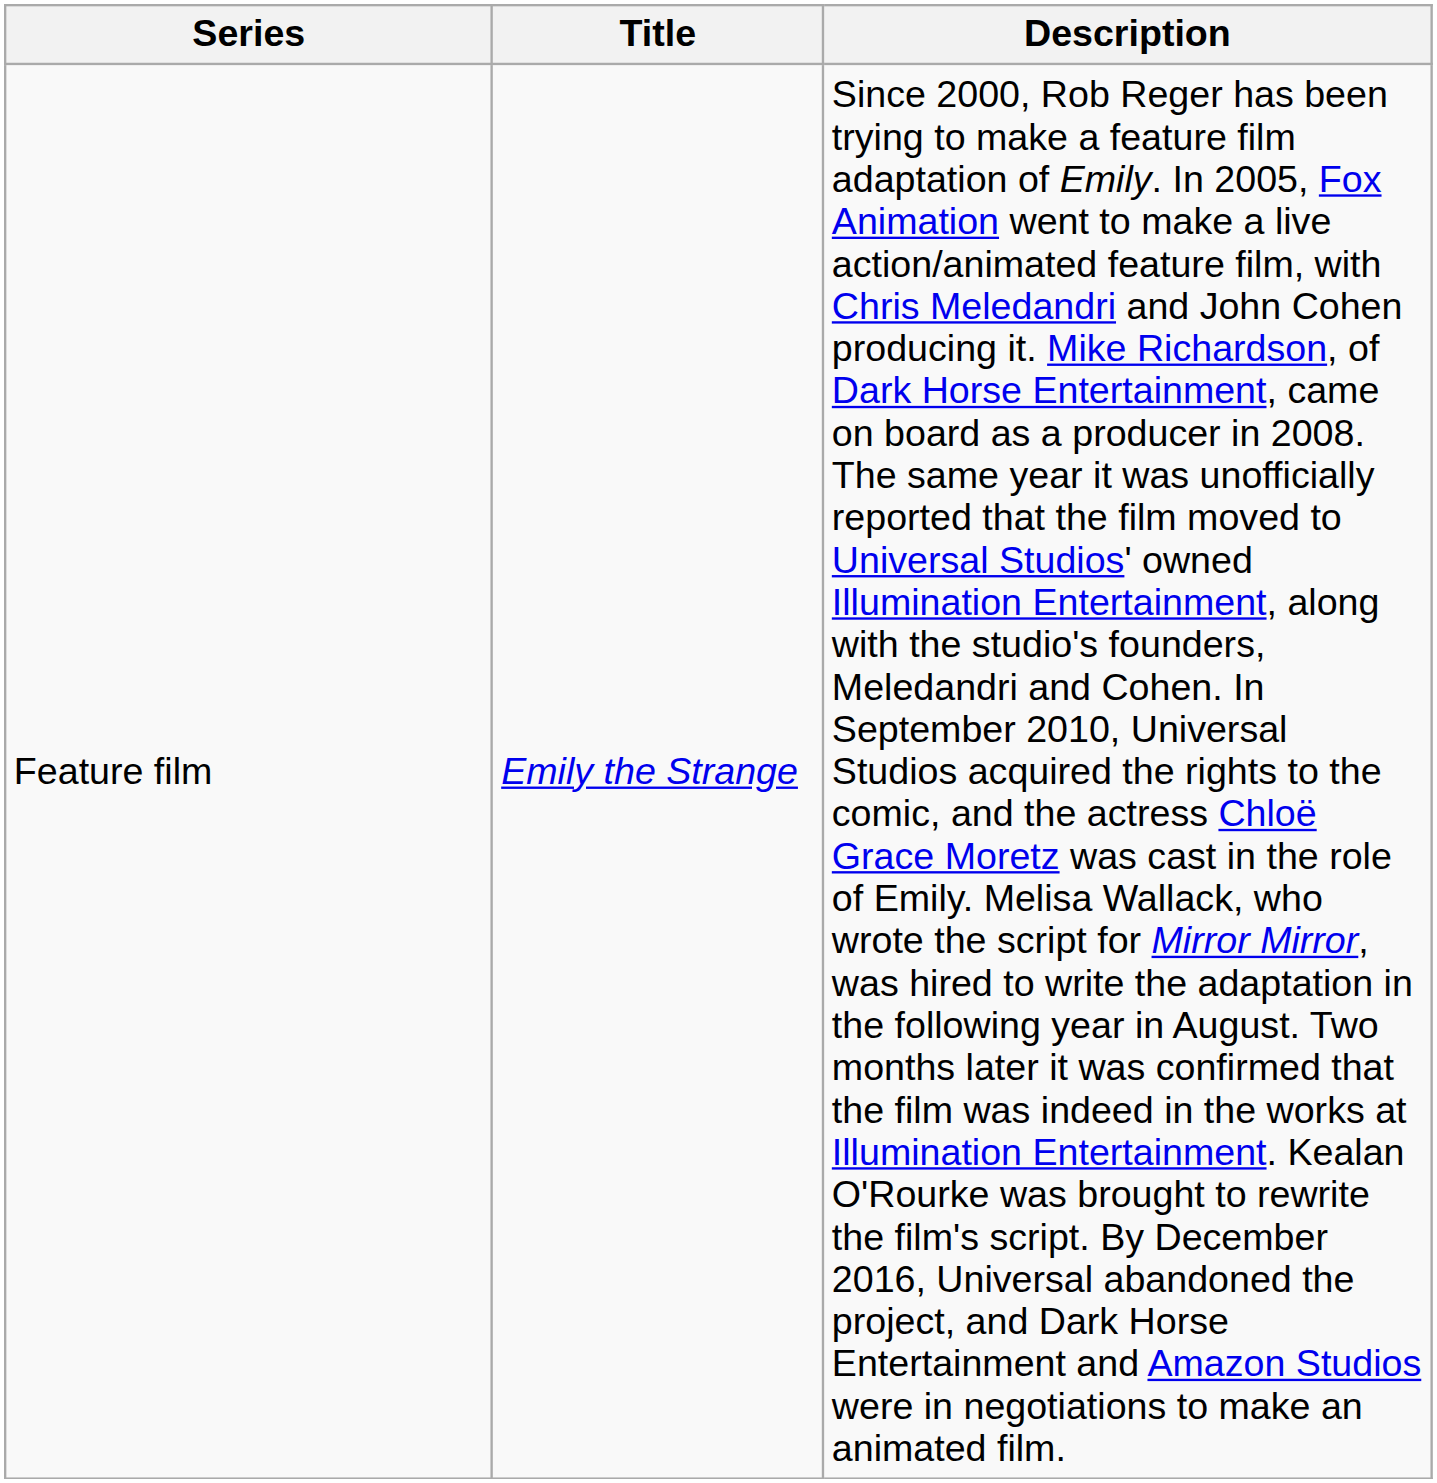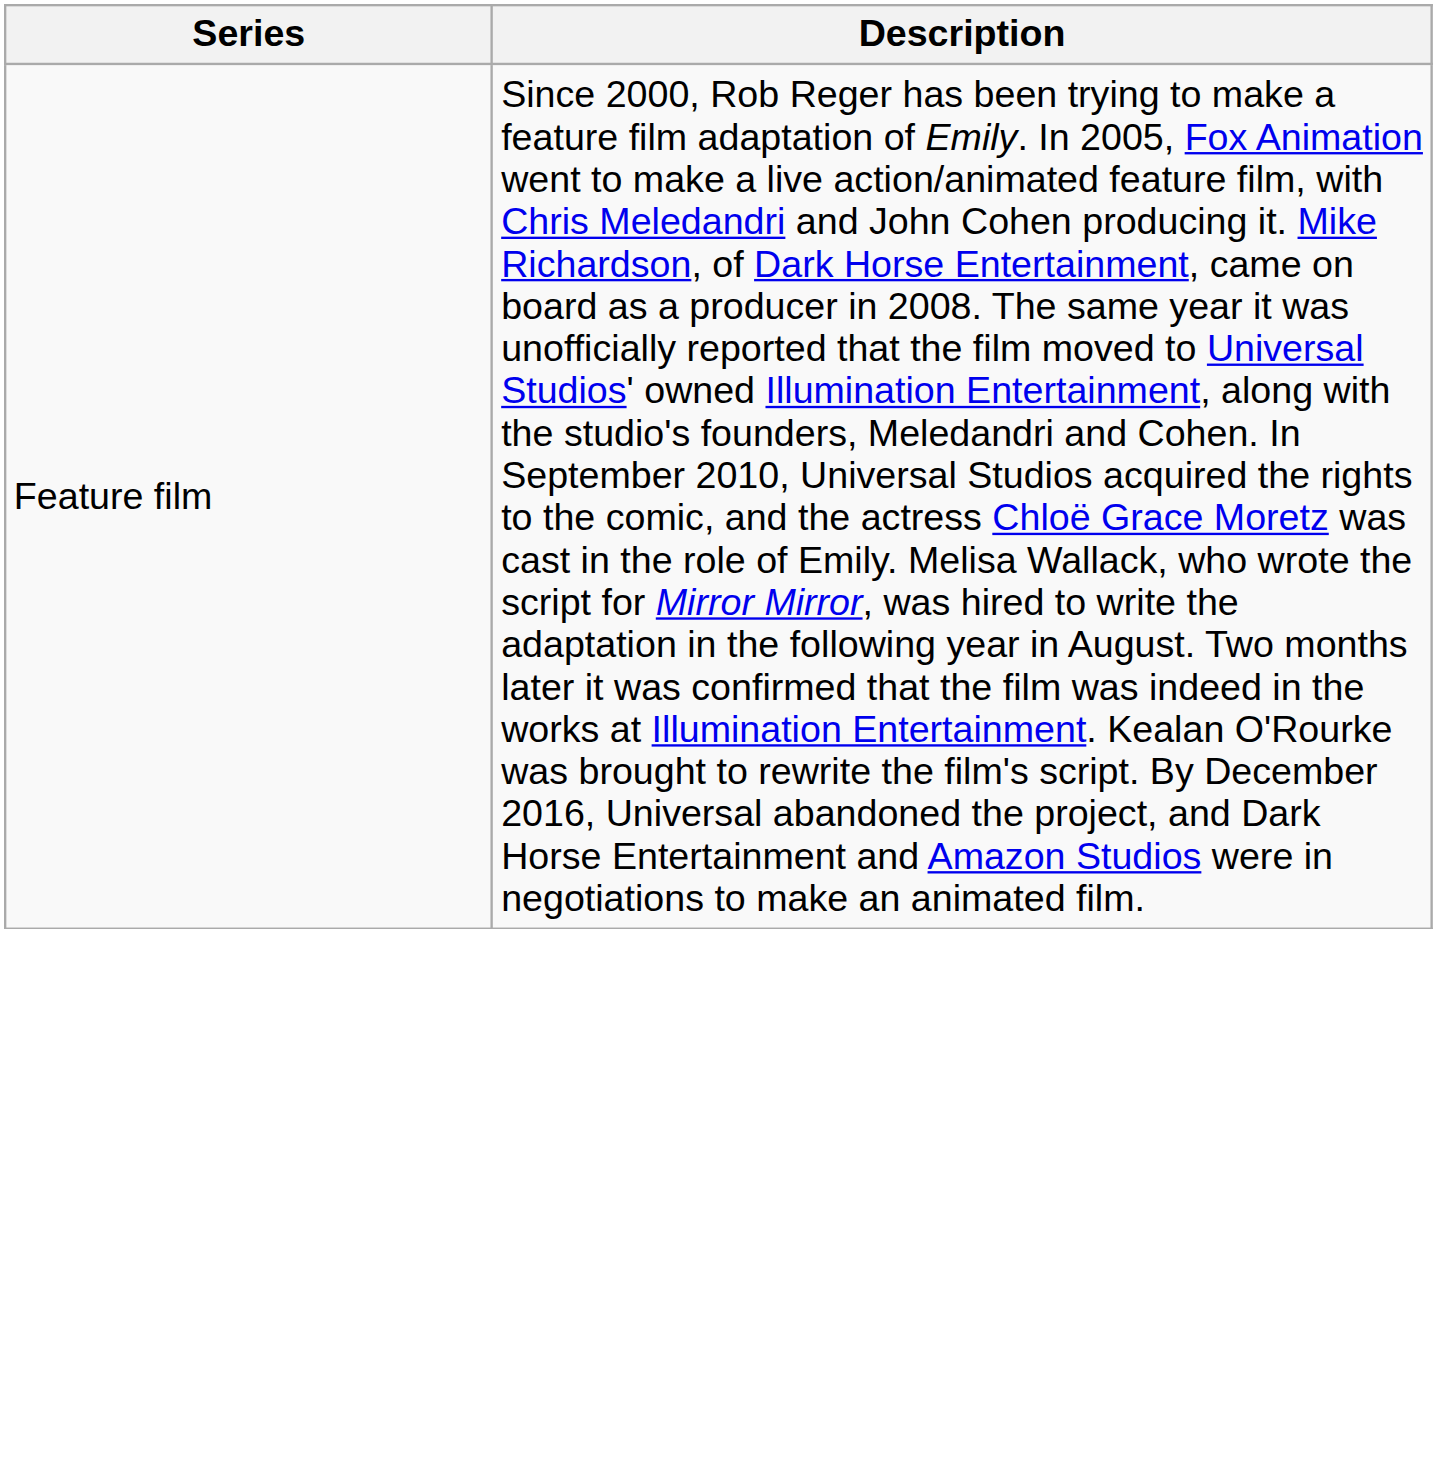 <table class="wikitable">
 <tr>
 <th style="width:150pt;">Series</th>
-<th style="width:100pt;">Title</th>
 <th>Description</th>
 </tr>
 <tr>
 <td>Feature film</td>
-<td><em><a href='#'>Emily the Strange</a></em></td>
 <td>Since 2000, Rob Reger has been trying to make a feature film adaptation of <em>Emily</em>. In 2005, <a href='#'>Fox Animation</a> went to make a live action/animated feature film, with <a href='#'>Chris Meledandri</a> and John Cohen producing it. <a href='#'>Mike Richardson</a>, of <a href='#'>Dark Horse Entertainment</a>, came on board as a producer in 2008. The same year it was unofficially reported that the film moved to <a href='#'>Universal Studios</a>' owned <a href='#'>Illumination Entertainment</a>, along with the studio's founders, Meledandri and Cohen. In September 2010, Universal Studios acquired the rights to the comic, and the actress <a href='#'>Chloë Grace Moretz</a> was cast in the role of Emily. Melisa Wallack, who wrote the script for <em><a href='#'>Mirror Mirror</a></em>, was hired to write the adaptation in the following year in August. Two months later it was confirmed that the film was indeed in the works at <a href='#'>Illumination Entertainment</a>. Kealan O'Rourke was brought to rewrite the film's script. By December 2016, Universal abandoned the project, and Dark Horse Entertainment and <a href='#'>Amazon Studios</a> were in negotiations to make an animated film.</td>
 </tr>
 </table>
